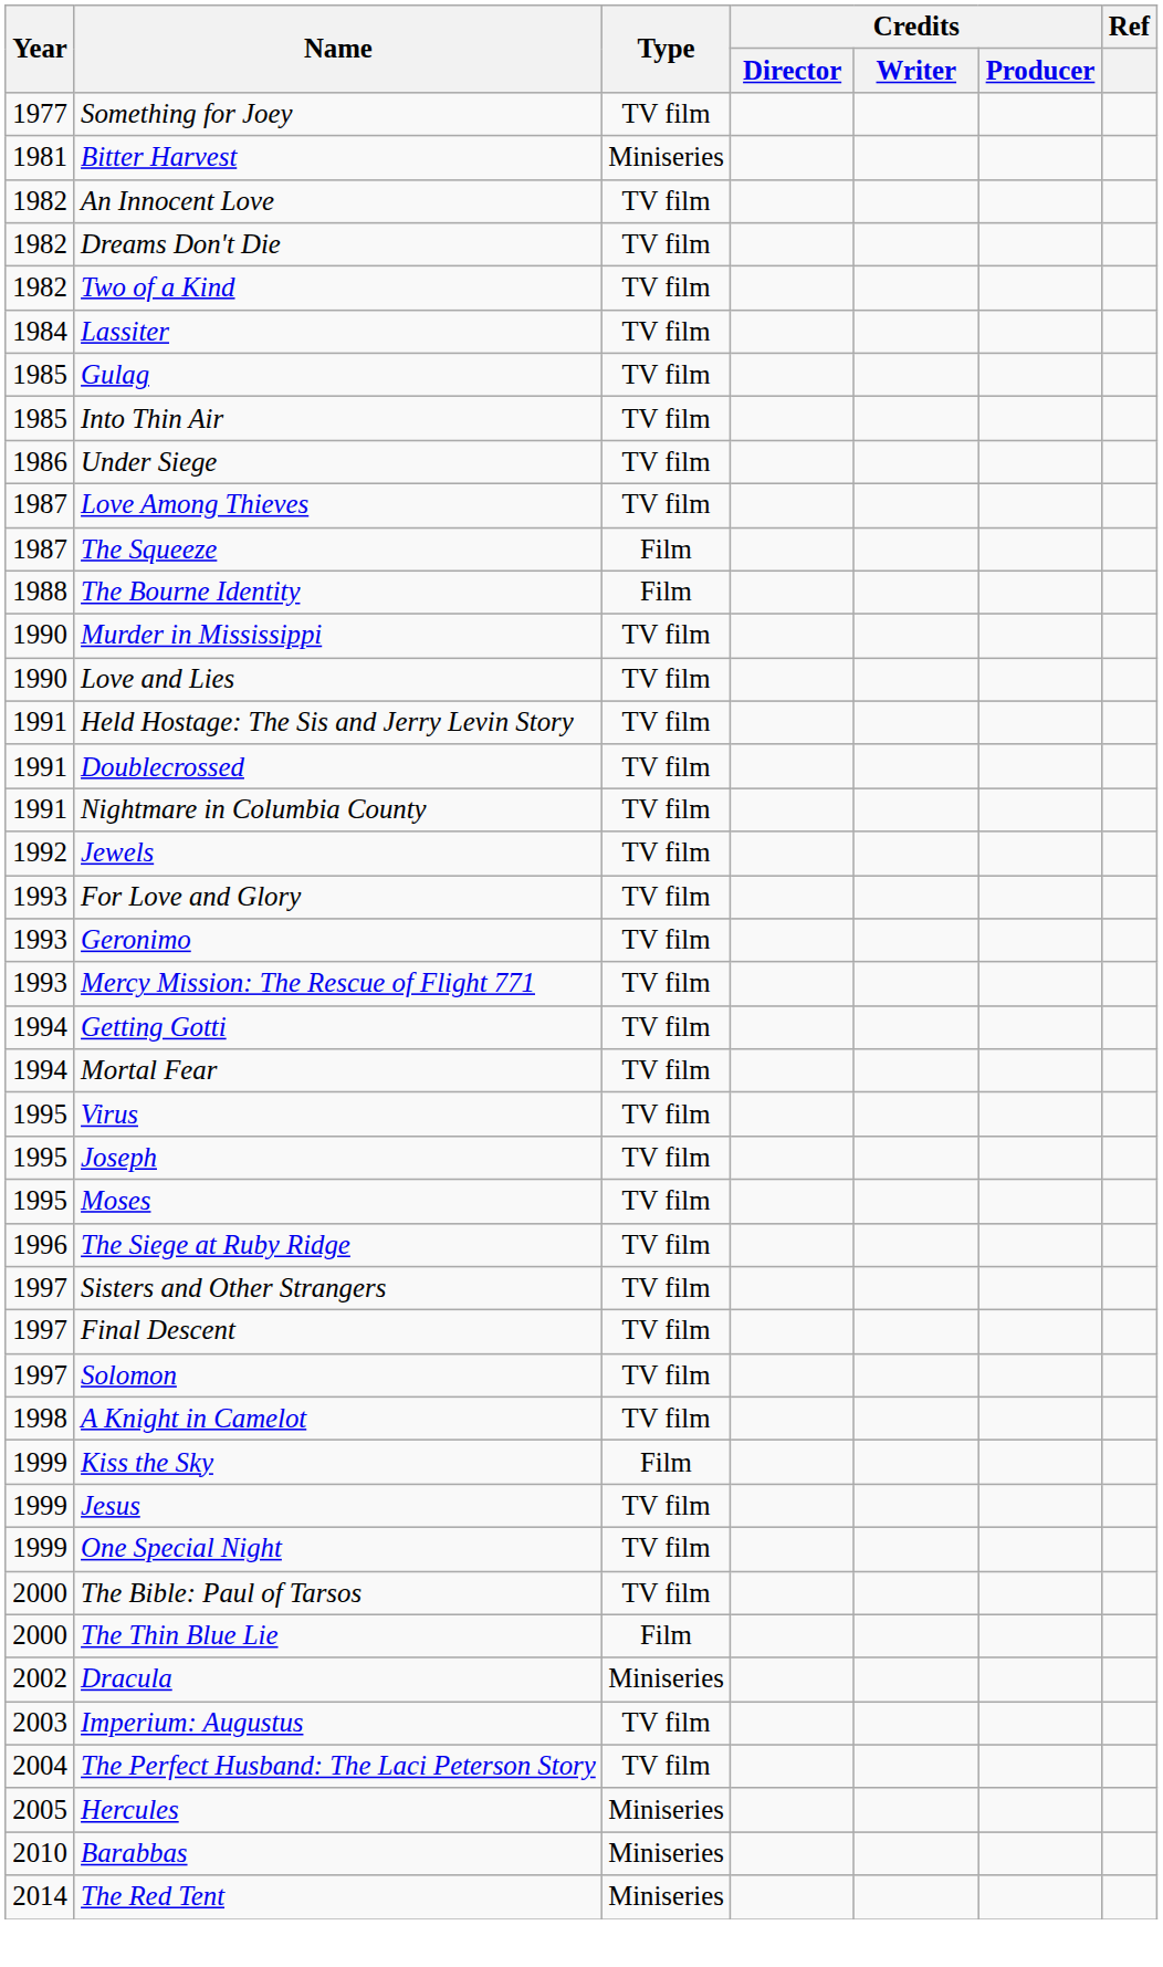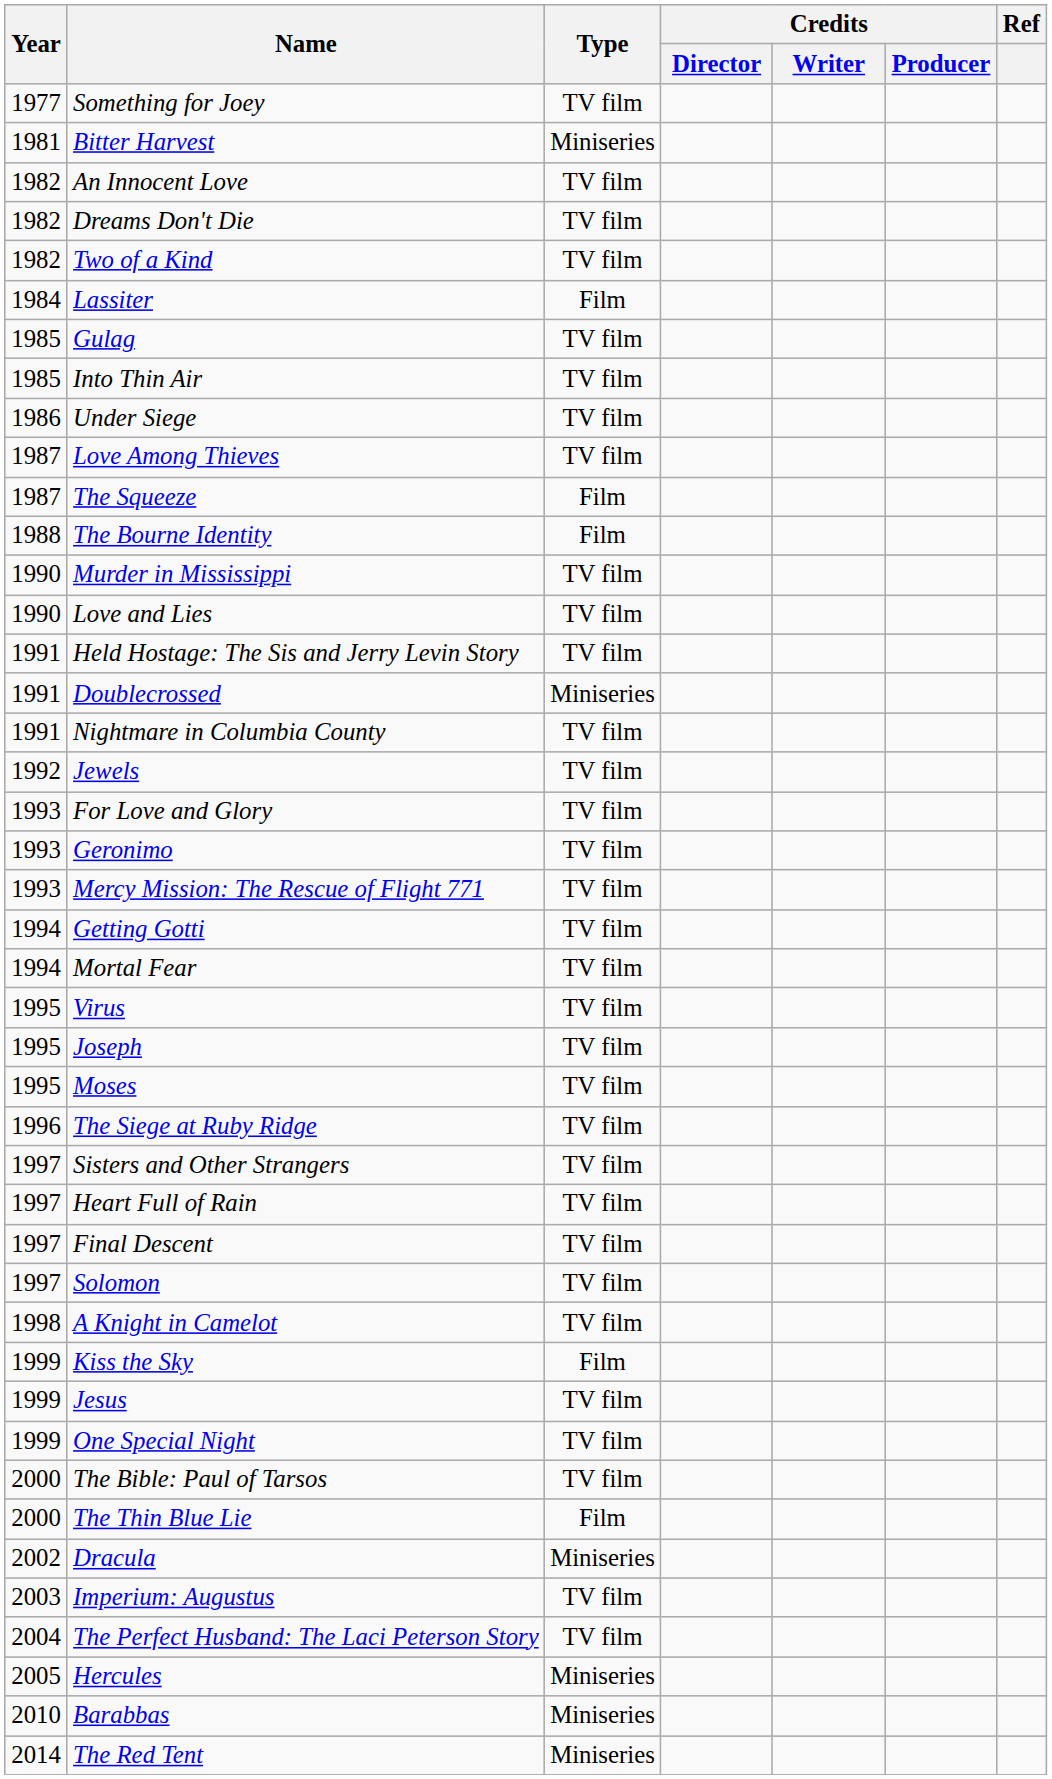 <table class="wikitable" style="text-align:center;">
 <tr>
 <th rowspan="2" width="33">Year</th>
 <th rowspan="2">Name</th>
 <th rowspan="2">Type</th>
 <th colspan="3">Credits</th>
 <th>Ref</th>
 </tr>
 <tr>
 <th width=65><a href='#'>Director</a></th>
 <th width=65><a href='#'>Writer</a></th>
 <th width=65><a href='#'>Producer</a></th>
 <th></th>
 </tr>
 <tr>
 <td>1977</td>
 <td style="text-align:left;"><em>Something for Joey</em></td>
 <td>TV film</td>
 <td></td>
 <td></td>
 <td></td>
 <td></td>
 </tr>
 <tr>
 <td>1981</td>
 <td style="text-align:left;"><em><a href='#'>Bitter Harvest</a></em></td>
 <td>Miniseries</td>
 <td></td>
 <td></td>
 <td></td>
 <td></td>
 </tr>
 <tr>
 <td>1982</td>
 <td style="text-align:left;"><em>An Innocent Love</em></td>
 <td>TV film</td>
 <td></td>
 <td></td>
 <td></td>
 <td></td>
 </tr>
 <tr>
 <td>1982</td>
 <td style="text-align:left;"><em>Dreams Don't Die</em></td>
 <td>TV film</td>
 <td></td>
 <td></td>
 <td></td>
 <td></td>
 </tr>
 <tr>
 <td>1982</td>
 <td style="text-align:left;"><em><a href='#'>Two of a Kind</a></em></td>
 <td>TV film</td>
 <td></td>
 <td></td>
 <td></td>
 <td></td>
 </tr>
 <tr>
 <td>1984</td>
 <td style="text-align:left;"><em><a href='#'>Lassiter</a></em></td>
-<td>TV film</td>
+<td>Film</td>
 <td></td>
 <td></td>
 <td></td>
 <td></td>
 </tr>
 <tr>
 <td>1985</td>
 <td style="text-align:left;"><em><a href='#'>Gulag</a></em></td>
 <td>TV film</td>
 <td></td>
 <td></td>
 <td></td>
 <td></td>
 </tr>
 <tr>
 <td>1985</td>
 <td style="text-align:left;"><em>Into Thin Air</em></td>
 <td>TV film</td>
 <td></td>
 <td></td>
 <td></td>
 <td></td>
 </tr>
 <tr>
 <td>1986</td>
 <td style="text-align:left;"><em>Under Siege</em></td>
 <td>TV film</td>
 <td></td>
 <td></td>
 <td></td>
 <td></td>
 </tr>
 <tr>
 <td>1987</td>
 <td style="text-align:left;"><em><a href='#'>Love Among Thieves</a></em></td>
 <td>TV film</td>
 <td></td>
 <td></td>
 <td></td>
 <td></td>
 </tr>
 <tr>
 <td>1987</td>
 <td style="text-align:left;"><em><a href='#'>The Squeeze</a></em></td>
 <td>Film</td>
 <td></td>
 <td></td>
 <td></td>
 <td></td>
 </tr>
 <tr>
 <td>1988</td>
 <td style="text-align:left;"><em><a href='#'>The Bourne Identity</a></em></td>
 <td>Film</td>
 <td></td>
 <td></td>
 <td></td>
 <td></td>
 </tr>
 <tr>
 <td>1990</td>
 <td style="text-align:left;"><em><a href='#'>Murder in Mississippi</a></em></td>
 <td>TV film</td>
 <td></td>
 <td></td>
 <td></td>
 <td></td>
 </tr>
 <tr>
 <td>1990</td>
 <td style="text-align:left;"><em>Love and Lies</em></td>
 <td>TV film</td>
 <td></td>
 <td></td>
 <td></td>
 <td></td>
 </tr>
 <tr>
 <td>1991</td>
 <td style="text-align:left;"><em>Held Hostage: The Sis and Jerry Levin Story</em></td>
 <td>TV film</td>
 <td></td>
 <td></td>
 <td></td>
 <td></td>
 </tr>
 <tr>
 <td>1991</td>
 <td style="text-align:left;"><em><a href='#'>Doublecrossed</a></em></td>
-<td>TV film</td>
+<td>Miniseries</td>
 <td></td>
 <td></td>
 <td></td>
 <td></td>
 </tr>
 <tr>
 <td>1991</td>
 <td style="text-align:left;"><em>Nightmare in Columbia County</em></td>
 <td>TV film</td>
 <td></td>
 <td></td>
 <td></td>
 <td></td>
 </tr>
 <tr>
 <td>1992</td>
 <td style="text-align:left;"><em><a href='#'>Jewels</a></em></td>
 <td>TV film</td>
 <td></td>
 <td></td>
 <td></td>
 <td></td>
 </tr>
 <tr>
 <td>1993</td>
 <td style="text-align:left;"><em>For Love and Glory</em></td>
 <td>TV film</td>
 <td></td>
 <td></td>
 <td></td>
 <td></td>
 </tr>
 <tr>
 <td>1993</td>
 <td style="text-align:left;"><em><a href='#'>Geronimo</a></em></td>
 <td>TV film</td>
 <td></td>
 <td></td>
 <td></td>
 <td></td>
 </tr>
 <tr>
 <td>1993</td>
 <td style="text-align:left;"><em><a href='#'>Mercy Mission: The Rescue of Flight 771</a></em></td>
 <td>TV film</td>
 <td></td>
 <td></td>
 <td></td>
 <td></td>
 </tr>
 <tr>
 <td>1994</td>
 <td style="text-align:left;"><em><a href='#'>Getting Gotti</a></em></td>
 <td>TV film</td>
 <td></td>
 <td></td>
 <td></td>
 <td></td>
 </tr>
 <tr>
 <td>1994</td>
 <td style="text-align:left;"><em>Mortal Fear</em></td>
 <td>TV film</td>
 <td></td>
 <td></td>
 <td></td>
 <td></td>
 </tr>
 <tr>
 <td>1995</td>
 <td style="text-align:left;"><em><a href='#'>Virus</a></em></td>
 <td>TV film</td>
 <td></td>
 <td></td>
 <td></td>
 <td></td>
 </tr>
 <tr>
 <td>1995</td>
 <td style="text-align:left;"><em><a href='#'>Joseph</a> </em></td>
 <td>TV film</td>
 <td></td>
 <td></td>
 <td></td>
 <td></td>
 </tr>
 <tr>
 <td>1995</td>
 <td style="text-align:left;"><em><a href='#'>Moses</a></em></td>
 <td>TV film</td>
 <td></td>
 <td></td>
 <td></td>
 <td></td>
 </tr>
 <tr>
 <td>1996</td>
 <td style="text-align:left;"><em><a href='#'>The Siege at Ruby Ridge</a></em></td>
 <td>TV film</td>
 <td></td>
 <td></td>
 <td></td>
 <td></td>
 </tr>
 <tr>
 <td>1997</td>
 <td style="text-align:left;"><em>Sisters and Other Strangers</em></td>
+<td>TV film</td>
+<td></td>
+<td></td>
+<td></td>
+<td></td>
+</tr>
+<tr>
+<td>1997</td>
+<td style="text-align:left;"><em>Heart Full of Rain</em></td>
 <td>TV film</td>
 <td></td>
 <td></td>
 <td></td>
 <td></td>
 </tr>
 <tr>
 <td>1997</td>
 <td style="text-align:left;"><em>Final Descent</em></td>
 <td>TV film</td>
 <td></td>
 <td></td>
 <td></td>
 <td></td>
 </tr>
 <tr>
 <td>1997</td>
 <td style="text-align:left;"><em><a href='#'>Solomon</a></em></td>
 <td>TV film</td>
 <td></td>
 <td></td>
 <td></td>
 <td></td>
 </tr>
 <tr>
 <td>1998</td>
 <td style="text-align:left;"><em><a href='#'>A Knight in Camelot</a></em></td>
 <td>TV film</td>
 <td></td>
 <td></td>
 <td></td>
 <td></td>
 </tr>
 <tr>
 <td>1999</td>
 <td style="text-align:left;"><em><a href='#'>Kiss the Sky</a></em></td>
 <td>Film</td>
 <td></td>
 <td></td>
 <td></td>
 <td></td>
 </tr>
 <tr>
 <td>1999</td>
 <td style="text-align:left;"><em><a href='#'>Jesus</a></em></td>
 <td>TV film</td>
 <td></td>
 <td></td>
 <td></td>
 <td></td>
 </tr>
 <tr>
 <td>1999</td>
 <td style="text-align:left;"><em><a href='#'>One Special Night</a> </em></td>
 <td>TV film</td>
 <td></td>
 <td></td>
 <td></td>
 <td></td>
 </tr>
 <tr>
 <td>2000</td>
 <td style="text-align:left;"><em>The Bible: Paul of Tarsos</em></td>
 <td>TV film</td>
 <td></td>
 <td></td>
 <td></td>
 <td></td>
 </tr>
 <tr>
 <td>2000</td>
 <td style="text-align:left;"><em><a href='#'>The Thin Blue Lie</a></em></td>
 <td>Film</td>
 <td></td>
 <td></td>
 <td></td>
 <td></td>
 </tr>
 <tr>
 <td>2002</td>
 <td style="text-align:left;"><em><a href='#'>Dracula</a></em></td>
 <td>Miniseries</td>
 <td></td>
 <td></td>
 <td></td>
 <td></td>
 </tr>
 <tr>
 <td>2003</td>
 <td style="text-align:left;"><em><a href='#'>Imperium: Augustus</a> </em></td>
 <td>TV film</td>
 <td></td>
 <td></td>
 <td></td>
 <td></td>
 </tr>
 <tr>
 <td>2004</td>
 <td style="text-align:left;"><em><a href='#'>The Perfect Husband: The Laci Peterson Story</a> </em></td>
 <td>TV film</td>
 <td></td>
 <td></td>
 <td></td>
 <td></td>
 </tr>
 <tr>
 <td>2005</td>
 <td style="text-align:left;"><em><a href='#'>Hercules</a> </em></td>
 <td>Miniseries</td>
 <td></td>
 <td></td>
 <td></td>
 <td></td>
 </tr>
 <tr>
 <td>2010</td>
 <td style="text-align:left;"><em><a href='#'>Barabbas</a> </em></td>
 <td>Miniseries</td>
 <td></td>
 <td></td>
 <td></td>
 <td></td>
 </tr>
 <tr>
 <td>2014</td>
 <td style="text-align:left;"><em><a href='#'>The Red Tent</a> </em></td>
 <td>Miniseries</td>
 <td></td>
 <td></td>
 <td></td>
 <td></td>
 </tr>
 </table>
